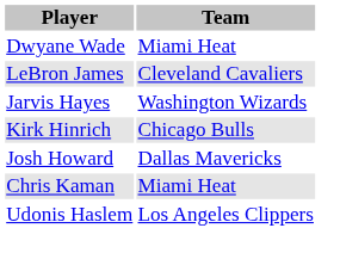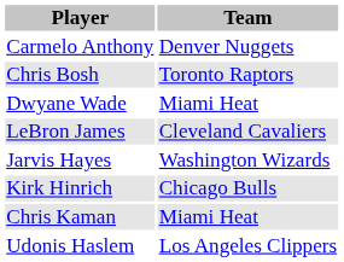 <table>
 <tr style="background:#c5c5c5;">
 <th>Player</th>
 <th>Team</th>
+</tr>
+<tr>
+<td><a href='#'>Carmelo Anthony</a></td>
+<td><a href='#'>Denver Nuggets</a></td>
+</tr>
+<tr style="background:#e5e5e5;">
+<td><a href='#'>Chris Bosh</a></td>
+<td><a href='#'>Toronto Raptors</a></td>
 </tr>
 <tr>
 <td><a href='#'>Dwyane Wade</a></td>
 <td><a href='#'>Miami Heat</a></td>
 </tr>
 <tr style="background:#e5e5e5;">
 <td><a href='#'>LeBron James</a></td>
 <td><a href='#'>Cleveland Cavaliers</a></td>
 </tr>
 <tr>
 <td><a href='#'>Jarvis Hayes</a></td>
 <td><a href='#'>Washington Wizards</a></td>
 </tr>
 <tr style="background:#e5e5e5;">
 <td><a href='#'>Kirk Hinrich</a></td>
 <td><a href='#'>Chicago Bulls</a></td>
 </tr>
-<tr>
-<td><a href='#'>Josh Howard</a></td>
-<td><a href='#'>Dallas Mavericks</a></td>
-</tr>
 <tr style="background:#e5e5e5;">
 <td><a href='#'>Chris Kaman</a></td>
 <td><a href='#'>Miami Heat</a></td>
 </tr>
 <tr>
 <td><a href='#'>Udonis Haslem</a></td>
 <td><a href='#'>Los Angeles Clippers</a></td>
 </tr>
 </table>
